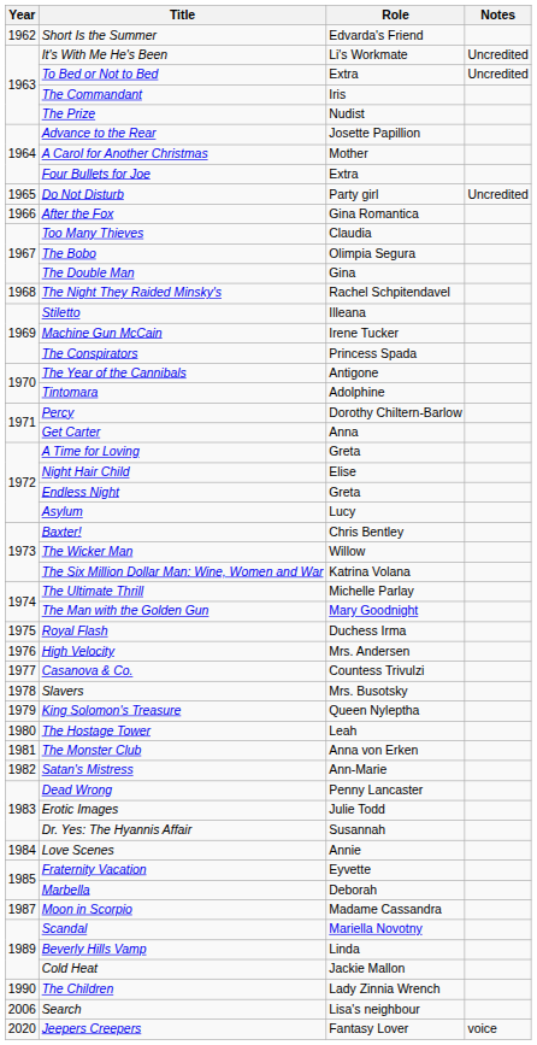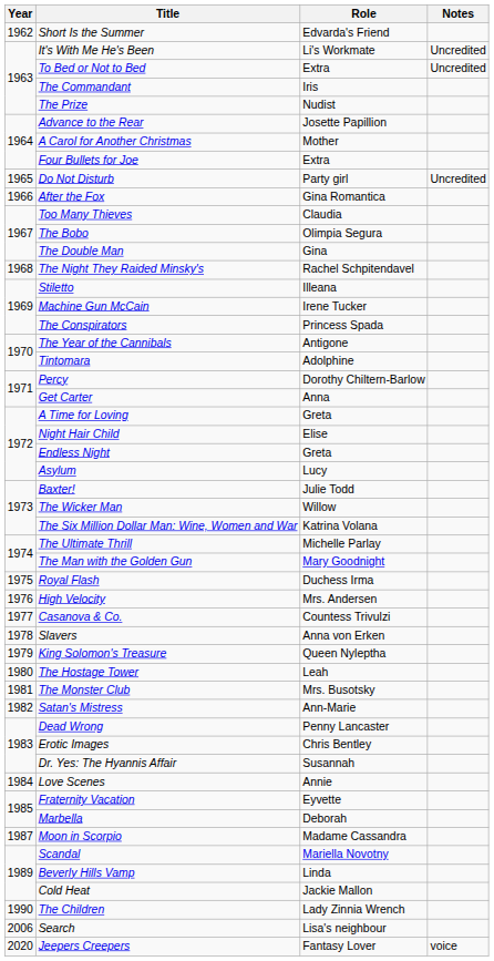 <table class="wikitable sortable">
 <tr>
 <th>Year</th>
 <th>Title</th>
 <th>Role</th>
 <th>Notes</th>
 </tr>
 <tr>
 <td>1962</td>
 <td><em>Short Is the Summer</em></td>
 <td>Edvarda's Friend</td>
 <td></td>
 </tr>
 <tr>
 <td rowspan=4>1963</td>
 <td><em>It's With Me He's Been</em></td>
 <td>Li's Workmate</td>
 <td>Uncredited</td>
 </tr>
 <tr>
 <td><em><a href='#'>To Bed or Not to Bed</a></em></td>
 <td>Extra</td>
 <td>Uncredited</td>
 </tr>
 <tr>
 <td><em><a href='#'>The Commandant</a></em></td>
 <td>Iris</td>
 <td></td>
 </tr>
 <tr>
 <td><em><a href='#'>The Prize</a></em></td>
 <td>Nudist</td>
 <td></td>
 </tr>
 <tr>
 <td rowspan="3">1964</td>
 <td><em><a href='#'>Advance to the Rear</a></em></td>
 <td>Josette Papillion</td>
 <td></td>
 </tr>
 <tr>
 <td><em><a href='#'>A Carol for Another Christmas</a></em></td>
 <td>Mother</td>
 <td></td>
 </tr>
 <tr>
 <td><em><a href='#'>Four Bullets for Joe</a></em></td>
 <td>Extra</td>
 <td></td>
 </tr>
 <tr>
 <td>1965</td>
 <td><em><a href='#'>Do Not Disturb</a></em></td>
 <td>Party girl</td>
 <td>Uncredited</td>
 </tr>
 <tr>
 <td>1966</td>
 <td><em><a href='#'>After the Fox</a></em></td>
 <td>Gina Romantica</td>
 <td></td>
 </tr>
 <tr>
 <td rowspan=3>1967</td>
 <td><em><a href='#'>Too Many Thieves</a></em></td>
 <td>Claudia</td>
 <td></td>
 </tr>
 <tr>
 <td><em><a href='#'>The Bobo</a></em></td>
 <td>Olimpia Segura</td>
 <td></td>
 </tr>
 <tr>
 <td><em><a href='#'>The Double Man</a></em></td>
 <td>Gina</td>
 <td></td>
 </tr>
 <tr>
 <td>1968</td>
 <td><em><a href='#'>The Night They Raided Minsky's</a></em></td>
 <td>Rachel Schpitendavel</td>
 <td></td>
 </tr>
 <tr>
 <td rowspan=3>1969</td>
 <td><em><a href='#'>Stiletto</a></em></td>
 <td>Illeana</td>
 <td></td>
 </tr>
 <tr>
 <td><em><a href='#'>Machine Gun McCain</a></em></td>
 <td>Irene Tucker</td>
 <td></td>
 </tr>
 <tr>
 <td><em><a href='#'>The Conspirators</a></em></td>
 <td>Princess Spada</td>
 <td></td>
 </tr>
 <tr>
 <td rowspan=2>1970</td>
 <td><em><a href='#'>The Year of the Cannibals</a></em></td>
 <td>Antigone</td>
 <td></td>
 </tr>
 <tr>
 <td><em><a href='#'>Tintomara</a></em></td>
 <td>Adolphine</td>
 <td></td>
 </tr>
 <tr>
 <td rowspan=2>1971</td>
 <td><em><a href='#'>Percy</a></em></td>
 <td>Dorothy Chiltern-Barlow</td>
 <td></td>
 </tr>
 <tr>
 <td><em><a href='#'>Get Carter</a></em></td>
 <td>Anna</td>
 <td></td>
 </tr>
 <tr>
 <td rowspan=4>1972</td>
 <td><em><a href='#'>A Time for Loving</a></em></td>
 <td>Greta</td>
 <td></td>
 </tr>
 <tr>
 <td><em><a href='#'>Night Hair Child</a></em></td>
 <td>Elise</td>
 <td></td>
 </tr>
 <tr>
 <td><em><a href='#'>Endless Night</a></em></td>
 <td>Greta</td>
 <td></td>
 </tr>
 <tr>
 <td><em><a href='#'>Asylum</a></em></td>
 <td>Lucy</td>
 <td></td>
 </tr>
 <tr>
 <td rowspan=3>1973</td>
 <td><em><a href='#'>Baxter!</a></em></td>
-<td>Chris Bentley</td>
+<td>Julie Todd</td>
 <td></td>
 </tr>
 <tr>
 <td><em><a href='#'>The Wicker Man</a></em></td>
 <td>Willow</td>
 <td></td>
 </tr>
 <tr>
 <td><em><a href='#'>The Six Million Dollar Man: Wine, Women and War</a></em></td>
 <td>Katrina Volana</td>
 <td></td>
 </tr>
 <tr>
 <td rowspan=2>1974</td>
 <td><em><a href='#'>The Ultimate Thrill</a></em></td>
 <td>Michelle Parlay</td>
 <td></td>
 </tr>
 <tr>
 <td><em><a href='#'>The Man with the Golden Gun</a></em></td>
 <td><a href='#'>Mary Goodnight</a></td>
 <td></td>
 </tr>
 <tr>
 <td>1975</td>
 <td><em><a href='#'>Royal Flash</a></em></td>
 <td>Duchess Irma</td>
 <td></td>
 </tr>
 <tr>
 <td>1976</td>
 <td><em><a href='#'>High Velocity</a></em></td>
 <td>Mrs. Andersen</td>
 <td></td>
 </tr>
 <tr>
 <td>1977</td>
 <td><em><a href='#'>Casanova & Co.</a></em></td>
 <td>Countess Trivulzi</td>
 <td></td>
 </tr>
 <tr>
 <td>1978</td>
 <td><em>Slavers</em></td>
-<td>Mrs. Busotsky</td>
+<td>Anna von Erken</td>
 <td></td>
 </tr>
 <tr>
 <td>1979</td>
 <td><em><a href='#'>King Solomon's Treasure</a></em></td>
 <td>Queen Nyleptha</td>
 <td></td>
 </tr>
 <tr>
 <td>1980</td>
 <td><em><a href='#'>The Hostage Tower</a></em></td>
 <td>Leah</td>
 <td></td>
 </tr>
 <tr>
 <td>1981</td>
 <td><em><a href='#'>The Monster Club</a></em></td>
-<td>Anna von Erken</td>
+<td>Mrs. Busotsky</td>
 <td></td>
 </tr>
 <tr>
 <td>1982</td>
 <td><em><a href='#'>Satan's Mistress</a></em></td>
 <td>Ann-Marie</td>
 <td></td>
 </tr>
 <tr>
 <td rowspan=3>1983</td>
 <td><em><a href='#'>Dead Wrong</a></em></td>
 <td>Penny Lancaster</td>
 <td></td>
 </tr>
 <tr>
 <td><em>Erotic Images</em></td>
-<td>Julie Todd</td>
+<td>Chris Bentley</td>
 <td></td>
 </tr>
 <tr>
 <td><em>Dr. Yes: The Hyannis Affair</em></td>
 <td>Susannah</td>
 <td></td>
 </tr>
 <tr>
 <td>1984</td>
 <td><em>Love Scenes</em></td>
 <td>Annie</td>
 <td></td>
 </tr>
 <tr>
 <td rowspan=2>1985</td>
 <td><em><a href='#'>Fraternity Vacation</a></em></td>
 <td>Eyvette</td>
 <td></td>
 </tr>
 <tr>
 <td><em><a href='#'>Marbella</a></em></td>
 <td>Deborah</td>
 <td></td>
 </tr>
 <tr>
 <td>1987</td>
 <td><em><a href='#'>Moon in Scorpio</a></em></td>
 <td>Madame Cassandra</td>
 <td></td>
 </tr>
 <tr>
 <td rowspan=3>1989</td>
 <td><em><a href='#'>Scandal</a></em></td>
 <td><a href='#'>Mariella Novotny</a></td>
 <td></td>
 </tr>
 <tr>
 <td><em><a href='#'>Beverly Hills Vamp</a></em></td>
 <td>Linda</td>
 <td></td>
 </tr>
 <tr>
 <td><em>Cold Heat</em></td>
 <td>Jackie Mallon</td>
 <td></td>
 </tr>
 <tr>
 <td>1990</td>
 <td><em><a href='#'>The Children</a></em></td>
 <td>Lady Zinnia Wrench</td>
 <td></td>
 </tr>
 <tr>
 <td>2006</td>
 <td><em>Search</em></td>
 <td>Lisa's neighbour</td>
 <td></td>
 </tr>
 <tr>
 <td>2020</td>
 <td><em><a href='#'>Jeepers Creepers</a></em></td>
 <td>Fantasy Lover</td>
 <td>voice</td>
 </tr>
 </table>
